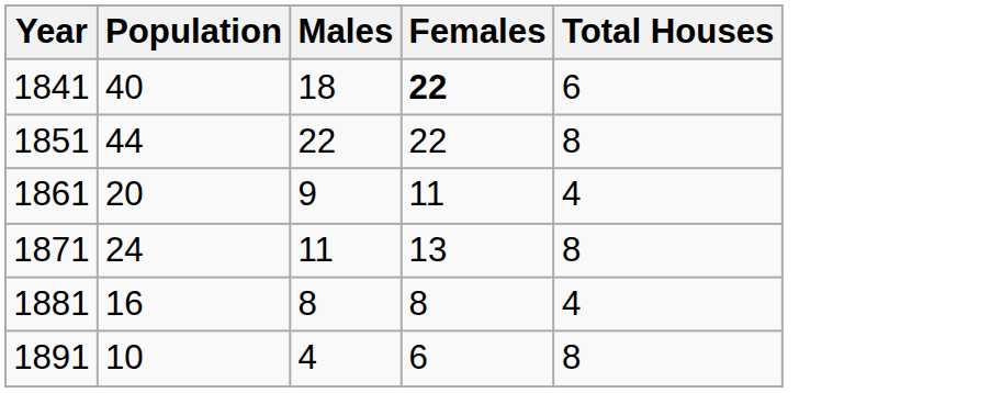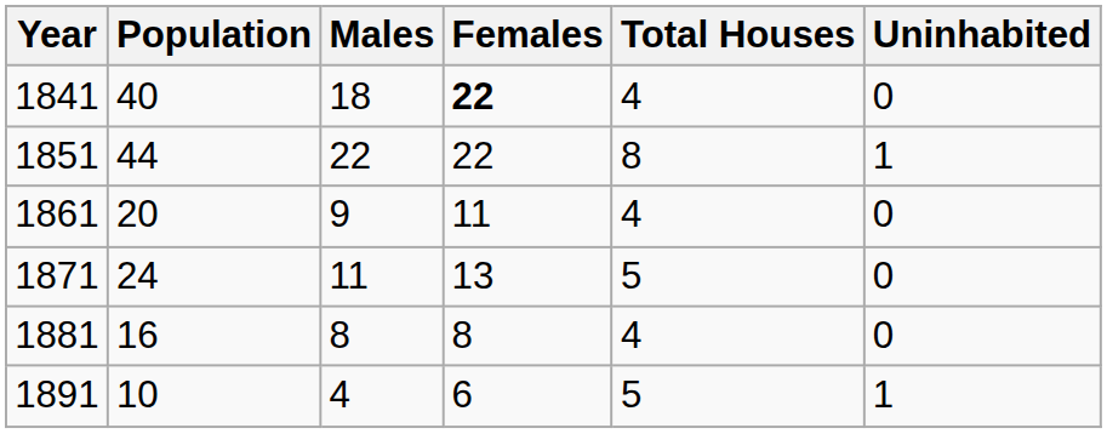 <table class="wikitable">
 <tr>
 <th>Year</th>
 <th>Population</th>
 <th>Males</th>
 <th>Females</th>
 <th>Total Houses</th>
+<th>Uninhabited</th>
 </tr>
 <tr>
 <td>1841</td>
 <td>40</td>
 <td>18</td>
 <td><strong>22</strong></td>
-<td>6</td>
+<td>4</td>
+<td>0</td>
 </tr>
 <tr>
 <td>1851</td>
 <td>44</td>
 <td>22</td>
 <td>22</td>
 <td>8</td>
+<td>1</td>
 </tr>
 <tr>
 <td>1861</td>
 <td>20</td>
 <td>9</td>
 <td>11</td>
 <td>4</td>
+<td>0</td>
 </tr>
 <tr>
 <td>1871</td>
 <td>24</td>
 <td>11</td>
 <td>13</td>
-<td>8</td>
+<td>5</td>
+<td>0</td>
 </tr>
 <tr>
 <td>1881</td>
 <td>16</td>
 <td>8</td>
 <td>8</td>
 <td>4</td>
+<td>0</td>
 </tr>
 <tr>
 <td>1891</td>
 <td>10</td>
 <td>4</td>
 <td>6</td>
-<td>8</td>
+<td>5</td>
+<td>1</td>
 </tr>
 </table>
